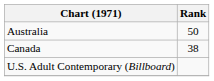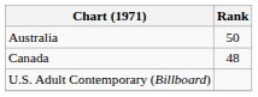 <table class="wikitable">
 <tr>
 <th>Chart (1971)</th>
 <th style="text-align:center;">Rank</th>
 </tr>
 <tr>
 <td>Australia </td>
 <td style="text-align:center;">50</td>
 </tr>
 <tr>
 <td>Canada </td>
-<td style="text-align:center;">38</td>
+<td style="text-align:center;">48</td>
 </tr>
 <tr>
 <td>U.S. Adult Contemporary (<em>Billboard</em>)</td>
 <td></td>
 </tr>
 <tr>
 </tr>
 </table>
